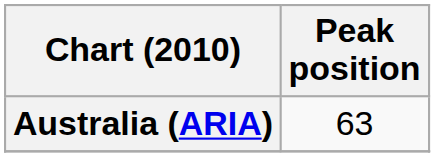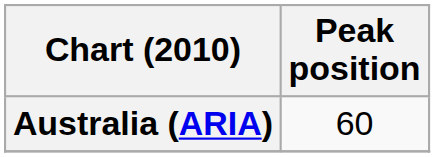 <table class="wikitable sortable plainrowheaders">
 <tr>
 <th>Chart (2010)</th>
 <th>Peak<br>position</th>
 </tr>
 <tr>
 <th scope="row">Australia (<a href='#'>ARIA</a>)</th>
-<td align="center">63</td>
+<td align="center">60</td>
 </tr>
 <tr>
 </tr>
 <tr>
 </tr>
 <tr>
 </tr>
 </table>
